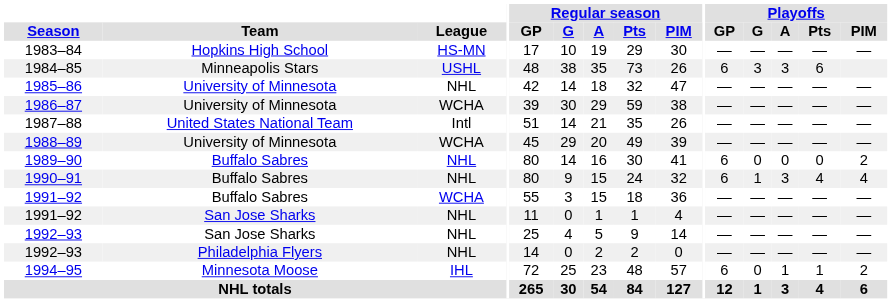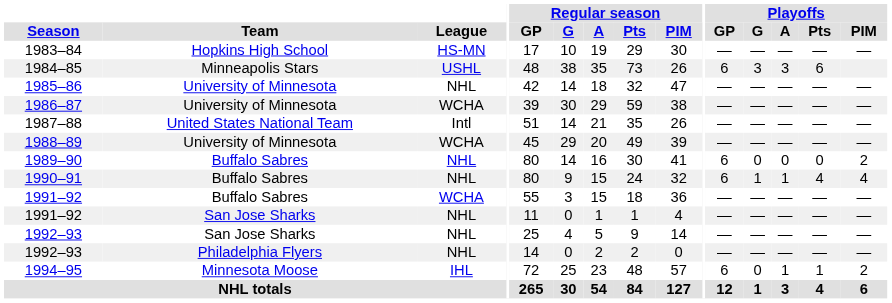 <table border="0" cellpadding="1" cellspacing="0" style="text-align:center; width:60em">
 <tr bgcolor="#e0e0e0">
 <th colspan="3" bgcolor="#ffffff"></th>
 <th rowspan="100" bgcolor="#ffffff"></th>
 <th colspan="5"><a href='#'>Regular season</a></th>
 <th rowspan="100" bgcolor="#ffffff"></th>
 <th colspan="5"><a href='#'>Playoffs</a></th>
 </tr>
 <tr bgcolor="#e0e0e0">
 <th><a href='#'>Season</a></th>
 <th>Team</th>
 <th>League</th>
 <th>GP</th>
 <th><a href='#'>G</a></th>
 <th><a href='#'>A</a></th>
 <th><a href='#'>Pts</a></th>
 <th><a href='#'>PIM</a></th>
 <th>GP</th>
 <th>G</th>
 <th>A</th>
 <th>Pts</th>
 <th>PIM</th>
 </tr>
 <tr>
 <td>1983–84</td>
 <td><a href='#'>Hopkins High School</a></td>
 <td><a href='#'>HS-MN</a></td>
 <td>17</td>
 <td>10</td>
 <td>19</td>
 <td>29</td>
 <td>30</td>
 <td>—</td>
 <td>—</td>
 <td>—</td>
 <td>—</td>
 <td>—</td>
 </tr>
 <tr bgcolor="#f0f0f0">
 <td>1984–85</td>
 <td>Minneapolis Stars</td>
 <td><a href='#'>USHL</a></td>
 <td>48</td>
 <td>38</td>
 <td>35</td>
 <td>73</td>
 <td>26</td>
 <td>6</td>
 <td>3</td>
 <td>3</td>
 <td>6</td>
 <td></td>
 </tr>
 <tr>
 <td><a href='#'>1985–86</a></td>
 <td><a href='#'>University of Minnesota</a></td>
 <td>NHL</td>
 <td>42</td>
 <td>14</td>
 <td>18</td>
 <td>32</td>
 <td>47</td>
 <td>—</td>
 <td>—</td>
 <td>—</td>
 <td>—</td>
 <td>—</td>
 </tr>
 <tr bgcolor="#f0f0f0">
 <td><a href='#'>1986–87</a></td>
 <td>University of Minnesota</td>
 <td>WCHA</td>
 <td>39</td>
 <td>30</td>
 <td>29</td>
 <td>59</td>
 <td>38</td>
 <td>—</td>
 <td>—</td>
 <td>—</td>
 <td>—</td>
 <td>—</td>
 </tr>
 <tr>
 <td>1987–88</td>
 <td><a href='#'>United States National Team</a></td>
 <td>Intl</td>
 <td>51</td>
 <td>14</td>
 <td>21</td>
 <td>35</td>
 <td>26</td>
 <td>—</td>
 <td>—</td>
 <td>—</td>
 <td>—</td>
 <td>—</td>
 </tr>
 <tr bgcolor="#f0f0f0">
 <td><a href='#'>1988–89</a></td>
 <td>University of Minnesota</td>
 <td>WCHA</td>
 <td>45</td>
 <td>29</td>
 <td>20</td>
 <td>49</td>
 <td>39</td>
 <td>—</td>
 <td>—</td>
 <td>—</td>
 <td>—</td>
 <td>—</td>
 </tr>
 <tr>
 <td><a href='#'>1989–90</a></td>
 <td><a href='#'>Buffalo Sabres</a></td>
 <td><a href='#'>NHL</a></td>
 <td>80</td>
 <td>14</td>
 <td>16</td>
 <td>30</td>
 <td>41</td>
 <td>6</td>
 <td>0</td>
 <td>0</td>
 <td>0</td>
 <td>2</td>
 </tr>
 <tr bgcolor="#f0f0f0">
 <td><a href='#'>1990–91</a></td>
 <td>Buffalo Sabres</td>
 <td>NHL</td>
 <td>80</td>
 <td>9</td>
 <td>15</td>
 <td>24</td>
 <td>32</td>
 <td>6</td>
 <td>1</td>
-<td>3</td>
+<td>1</td>
 <td>4</td>
 <td>4</td>
 </tr>
 <tr>
 <td><a href='#'>1991–92</a></td>
 <td>Buffalo Sabres</td>
 <td><a href='#'>WCHA</a></td>
 <td>55</td>
 <td>3</td>
 <td>15</td>
 <td>18</td>
 <td>36</td>
 <td>—</td>
 <td>—</td>
 <td>—</td>
 <td>—</td>
 <td>—</td>
 </tr>
 <tr bgcolor="#f0f0f0">
 <td>1991–92</td>
 <td><a href='#'>San Jose Sharks</a></td>
 <td>NHL</td>
 <td>11</td>
 <td>0</td>
 <td>1</td>
 <td>1</td>
 <td>4</td>
 <td>—</td>
 <td>—</td>
 <td>—</td>
 <td>—</td>
 <td>—</td>
 </tr>
 <tr>
 <td><a href='#'>1992–93</a></td>
 <td>San Jose Sharks</td>
 <td>NHL</td>
 <td>25</td>
 <td>4</td>
 <td>5</td>
 <td>9</td>
 <td>14</td>
 <td>—</td>
 <td>—</td>
 <td>—</td>
 <td>—</td>
 <td>—</td>
 </tr>
 <tr bgcolor="#f0f0f0">
 <td>1992–93</td>
 <td><a href='#'>Philadelphia Flyers</a></td>
 <td>NHL</td>
 <td>14</td>
 <td>0</td>
 <td>2</td>
 <td>2</td>
 <td>0</td>
 <td>—</td>
 <td>—</td>
 <td>—</td>
 <td>—</td>
 <td>—</td>
 </tr>
 <tr>
 <td><a href='#'>1994–95</a></td>
 <td><a href='#'>Minnesota Moose</a></td>
 <td><a href='#'>IHL</a></td>
 <td>72</td>
 <td>25</td>
 <td>23</td>
 <td>48</td>
 <td>57</td>
 <td>6</td>
 <td>0</td>
 <td>1</td>
 <td>1</td>
 <td>2</td>
 </tr>
 <tr bgcolor="#e0e0e0">
 <th colspan="3">NHL totals</th>
 <th>265</th>
 <th>30</th>
 <th>54</th>
 <th>84</th>
 <th>127</th>
 <th>12</th>
 <th>1</th>
 <th>3</th>
 <th>4</th>
 <th>6</th>
 </tr>
 </table>
